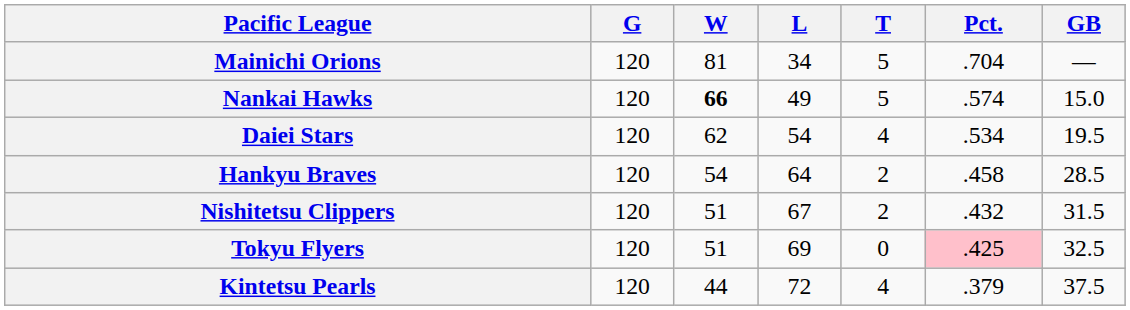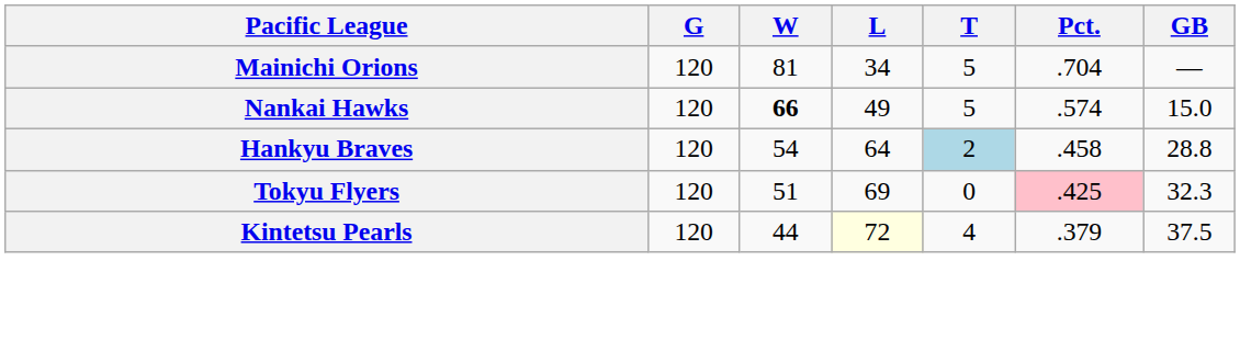 <table class="wikitable plainrowheaders" width="60%" style="text-align:center;">
 <tr>
 <th scope="col" width="35%"><a href='#'>Pacific League</a></th>
 <th scope="col" width="5%"><a href='#'>G</a></th>
 <th scope="col" width="5%"><a href='#'>W</a></th>
 <th scope="col" width="5%"><a href='#'>L</a></th>
 <th scope="col" width="5%"><a href='#'>T</a></th>
 <th scope="col" width="7%"><a href='#'>Pct.</a></th>
 <th scope="col" width="5%"><a href='#'>GB</a></th>
 </tr>
 <tr>
 <th scope="row" style="text-align:center;"><a href='#'>Mainichi Orions</a></th>
 <td>120</td>
 <td>81</td>
 <td>34</td>
 <td>5</td>
 <td>.704</td>
 <td>—</td>
 </tr>
 <tr>
 <th scope="row" style="text-align:center;"><a href='#'>Nankai Hawks</a></th>
 <td>120</td>
 <td><strong>66</strong></td>
 <td>49</td>
 <td>5</td>
 <td>.574</td>
 <td>15.0</td>
 </tr>
 <tr>
-<th scope="row" style="text-align:center;"><a href='#'>Daiei Stars</a></th>
-<td>120</td>
-<td>62</td>
-<td>54</td>
-<td>4</td>
-<td>.534</td>
-<td>19.5</td>
-</tr>
-<tr>
 <th scope="row" style="text-align:center;"><a href='#'>Hankyu Braves</a></th>
 <td>120</td>
 <td>54</td>
 <td>64</td>
-<td>2</td>
+<td style="background: lightblue;">2</td>
 <td>.458</td>
-<td>28.5</td>
-</tr>
-<tr>
-<th scope="row" style="text-align:center;"><a href='#'>Nishitetsu Clippers</a></th>
-<td>120</td>
-<td>51</td>
-<td>67</td>
-<td>2</td>
-<td>.432</td>
-<td>31.5</td>
+<td>28.8</td>
 </tr>
 <tr>
 <th scope="row" style="text-align:center;"><a href='#'>Tokyu Flyers</a></th>
 <td>120</td>
 <td>51</td>
 <td>69</td>
 <td>0</td>
 <td style="background: pink;">.425</td>
-<td>32.5</td>
+<td>32.3</td>
 </tr>
 <tr>
 <th scope="row" style="text-align:center;"><a href='#'>Kintetsu Pearls</a></th>
 <td>120</td>
 <td>44</td>
-<td>72</td>
+<td style="background: lightyellow;">72</td>
 <td>4</td>
 <td>.379</td>
 <td>37.5</td>
 </tr>
 </table>
